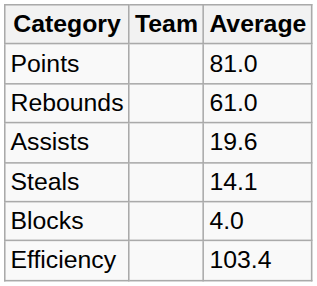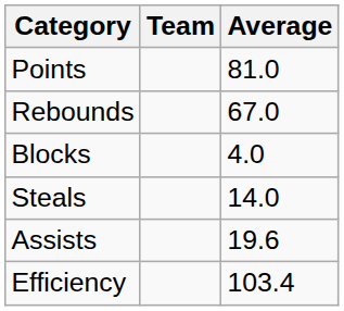 <table class=wikitable>
 <tr>
 <th>Category</th>
 <th>Team</th>
 <th>Average</th>
 </tr>
 <tr>
 <td>Points</td>
 <td></td>
 <td>81.0</td>
 </tr>
 <tr>
 <td>Rebounds</td>
 <td></td>
-<td>61.0</td>
+<td>67.0</td>
+</tr>
+<tr>
+<td>Blocks</td>
+<td></td>
+<td>4.0</td>
+</tr>
+<tr>
+<td>Steals</td>
+<td></td>
+<td>14.0</td>
 </tr>
 <tr>
 <td>Assists</td>
 <td></td>
 <td>19.6</td>
 </tr>
 <tr>
-<td>Steals</td>
-<td></td>
-<td>14.1</td>
-</tr>
-<tr>
-<td>Blocks</td>
-<td></td>
-<td>4.0</td>
-</tr>
-<tr>
 <td>Efficiency</td>
 <td></td>
 <td>103.4</td>
 </tr>
 </table>
